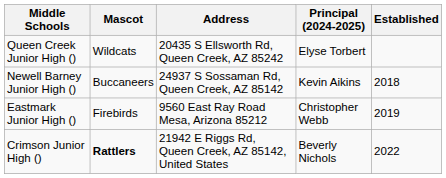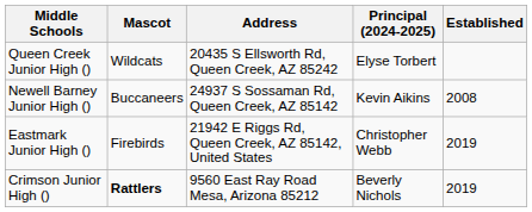 <table class="wikitable">
 <tr>
 <th>Middle Schools</th>
 <th>Mascot</th>
 <th>Address</th>
 <th>Principal <br> (2024-2025)</th>
 <th>Established</th>
 </tr>
 <tr>
 <td>Queen Creek  Junior High  ()</td>
 <td>Wildcats</td>
 <td>20435 S Ellsworth Rd, Queen Creek, AZ 85242</td>
 <td>Elyse Torbert</td>
 <td></td>
 </tr>
 <tr>
 <td>Newell Barney Junior High ()</td>
 <td>Buccaneers</td>
 <td>24937 S Sossaman Rd, Queen Creek, AZ 85142</td>
 <td>Kevin Aikins</td>
-<td>2018</td>
+<td>2008</td>
 </tr>
 <tr>
 <td>Eastmark Junior High  ()</td>
 <td>Firebirds</td>
-<td>9560 East Ray Road Mesa, Arizona 85212</td>
+<td>21942 E Riggs Rd, Queen Creek, AZ 85142, United States</td>
 <td>Christopher Webb</td>
 <td>2019</td>
 </tr>
 <tr>
 <td>Crimson Junior High  ()</td>
 <td><strong>Rattlers</strong></td>
-<td>21942 E Riggs Rd, Queen Creek, AZ 85142, United States</td>
+<td>9560 East Ray Road Mesa, Arizona 85212</td>
 <td>Beverly Nichols</td>
-<td>2022</td>
+<td>2019</td>
 </tr>
 </table>
